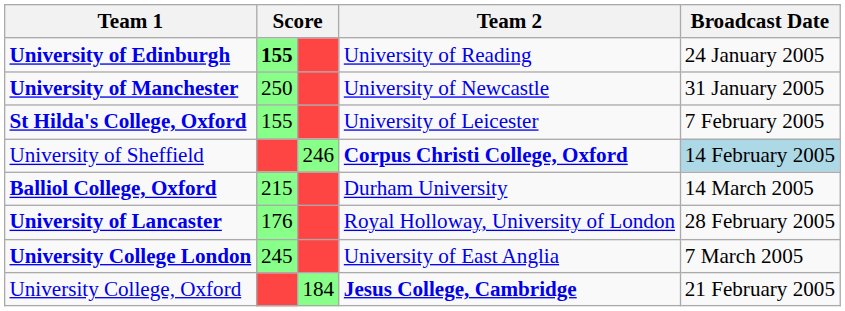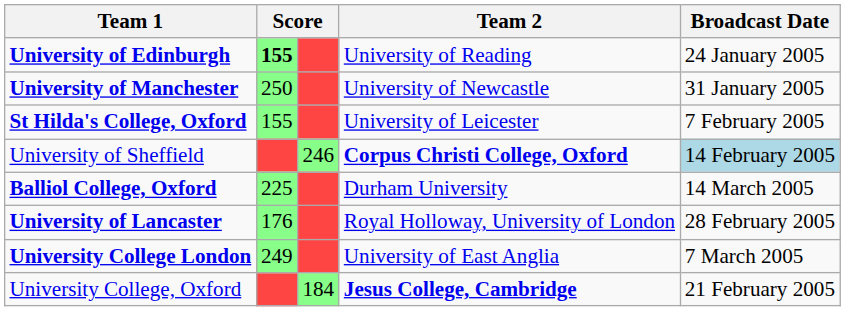 <table class="wikitable" border="1">
 <tr>
 <th>Team 1</th>
 <th colspan=2>Score</th>
 <th>Team 2</th>
 <th>Broadcast Date</th>
 </tr>
 <tr>
 <td><strong><a href='#'>University of Edinburgh</a></strong></td>
 <td style="background:#88ff88"><strong>155</strong></td>
 <td style="background:#ff4444"></td>
 <td><a href='#'>University of Reading</a></td>
 <td>24 January 2005</td>
 </tr>
 <tr>
 <td><strong><a href='#'>University of Manchester</a></strong></td>
 <td style="background:#88ff88">250</td>
 <td style="background:#ff4444"></td>
 <td><a href='#'>University of Newcastle</a></td>
 <td>31 January 2005</td>
 </tr>
 <tr>
 <td><strong><a href='#'>St Hilda's College, Oxford</a></strong></td>
 <td style="background:#88ff88">155</td>
 <td style="background:#ff4444"></td>
 <td><a href='#'>University of Leicester</a></td>
 <td>7 February 2005</td>
 </tr>
 <tr>
 <td><a href='#'>University of Sheffield</a></td>
 <td style="background:#ff4444"></td>
 <td style="background:#88ff88">246</td>
 <td><strong><a href='#'>Corpus Christi College, Oxford</a></strong></td>
 <td style="background: lightblue;">14 February 2005</td>
 </tr>
 <tr>
 <td><strong><a href='#'>Balliol College, Oxford</a></strong></td>
-<td style="background:#88ff88">215</td>
+<td style="background:#88ff88">225</td>
 <td style="background:#ff4444"></td>
 <td><a href='#'>Durham University</a></td>
 <td>14 March 2005</td>
 </tr>
 <tr>
 <td><strong><a href='#'>University of Lancaster</a></strong></td>
 <td style="background:#88ff88">176</td>
 <td style="background:#ff4444"></td>
 <td><a href='#'>Royal Holloway, University of London</a></td>
 <td>28 February 2005</td>
 </tr>
 <tr>
 <td><strong><a href='#'>University College London</a></strong></td>
-<td style="background:#88ff88">245</td>
+<td style="background:#88ff88">249</td>
 <td style="background:#ff4444"></td>
 <td><a href='#'>University of East Anglia</a></td>
 <td>7 March 2005</td>
 </tr>
 <tr>
 <td><a href='#'>University College, Oxford</a></td>
 <td style="background:#ff4444"></td>
 <td style="background:#88ff88">184</td>
 <td><strong><a href='#'>Jesus College, Cambridge</a></strong></td>
 <td>21 February 2005</td>
 </tr>
 </table>
